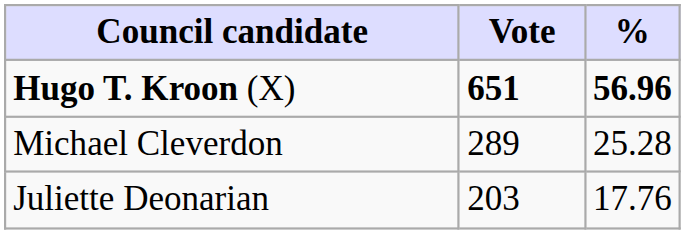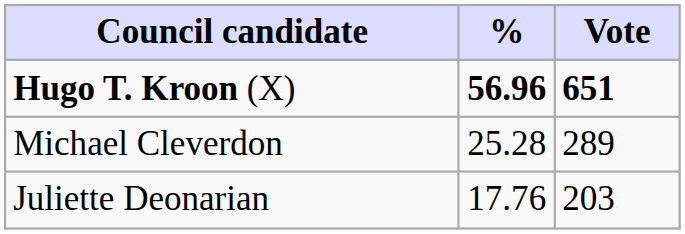 <table class="wikitable">
 <tr>
 <th style="background:#ddf; width:200px;">Council candidate</th>
+<th style="background:#ddf; width:30px;">%</th>
 <th style="background:#ddf; width:50px;">Vote</th>
-<th style="background:#ddf; width:30px;">%</th>
 </tr>
 <tr>
 <td><strong>Hugo T. Kroon</strong> (X)</td>
+<td><strong>56.96</strong></td>
 <td><strong>651</strong></td>
-<td><strong>56.96</strong></td>
 </tr>
 <tr>
 <td>Michael Cleverdon</td>
+<td>25.28</td>
 <td>289</td>
-<td>25.28</td>
 </tr>
 <tr>
 <td>Juliette Deonarian</td>
+<td>17.76</td>
 <td>203</td>
-<td>17.76</td>
 </tr>
 </table>
